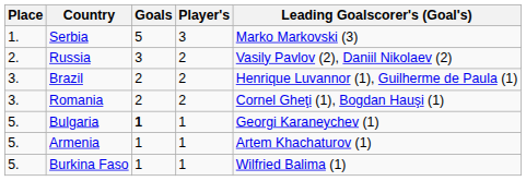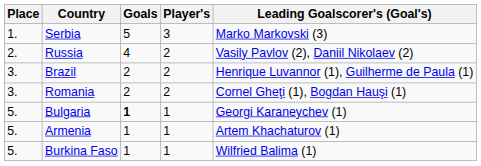 <table class="wikitable">
 <tr>
 <th>Place</th>
 <th>Country</th>
 <th>Goals</th>
 <th>Player's</th>
 <th>Leading Goalscorer's (Goal's)</th>
 </tr>
 <tr>
 <td>1.</td>
 <td> <a href='#'>Serbia</a></td>
 <td>5</td>
 <td>3</td>
 <td><a href='#'>Marko Markovski</a> (3)</td>
 </tr>
 <tr>
 <td>2.</td>
 <td> <a href='#'>Russia</a></td>
-<td>3</td>
+<td>4</td>
 <td>2</td>
 <td><a href='#'>Vasily Pavlov</a> (2), <a href='#'>Daniil Nikolaev</a> (2)</td>
 </tr>
 <tr>
 <td>3.</td>
 <td> <a href='#'>Brazil</a></td>
 <td>2</td>
 <td>2</td>
 <td><a href='#'>Henrique Luvannor</a> (1), <a href='#'>Guilherme de Paula</a> (1)</td>
 </tr>
 <tr>
 <td>3.</td>
 <td> <a href='#'>Romania</a></td>
 <td>2</td>
 <td>2</td>
 <td><a href='#'>Cornel Gheţi</a> (1), <a href='#'>Bogdan Hauşi</a> (1)</td>
 </tr>
 <tr>
 <td>5.</td>
 <td> <a href='#'>Bulgaria</a></td>
 <td><strong>1</strong></td>
 <td>1</td>
 <td><a href='#'>Georgi Karaneychev</a> (1)</td>
 </tr>
 <tr>
 <td>5.</td>
 <td> <a href='#'>Armenia</a></td>
 <td>1</td>
 <td>1</td>
 <td><a href='#'>Artem Khachaturov</a> (1)</td>
 </tr>
 <tr>
 <td>5.</td>
 <td> <a href='#'>Burkina Faso</a></td>
 <td>1</td>
 <td>1</td>
 <td><a href='#'>Wilfried Balima</a> (1)</td>
 </tr>
 </table>
